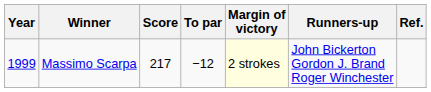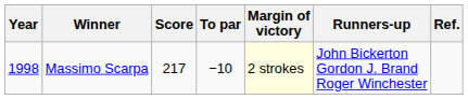 <table class="wikitable" style="font-size:95%;">
 <tr>
 <th>Year</th>
 <th>Winner</th>
 <th>Score</th>
 <th>To par</th>
 <th>Margin of<br>victory</th>
 <th>Runners-up</th>
 <th>Ref.</th>
 </tr>
 <tr>
-<td><a href='#'>1999</a></td>
+<td><a href='#'>1998</a></td>
 <td> <a href='#'>Massimo Scarpa</a></td>
 <td align=center>217</td>
-<td align=center>−12</td>
+<td align=center>−10</td>
 <td style="background: lightyellow;">2 strokes</td>
 <td> <a href='#'>John Bickerton</a><br> <a href='#'>Gordon J. Brand</a><br> <a href='#'>Roger Winchester</a></td>
 <td></td>
 </tr>
 </table>
